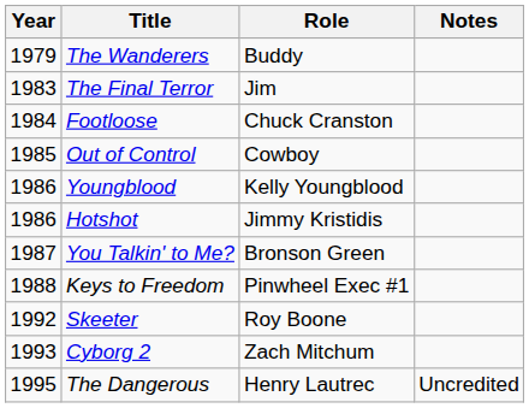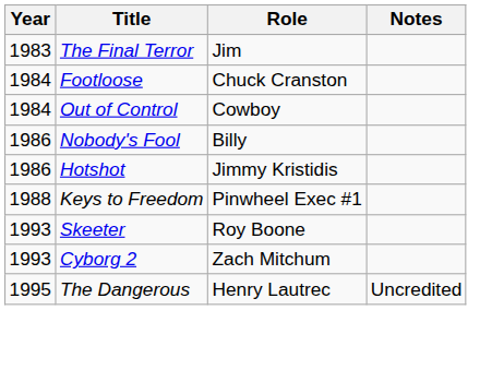 <table class="wikitable sortable">
 <tr>
 <th>Year</th>
 <th>Title</th>
 <th>Role</th>
 <th>Notes</th>
-</tr>
-<tr>
-<td>1979</td>
-<td><a href='#'><em>The Wanderers</em></a></td>
-<td>Buddy</td>
-<td></td>
 </tr>
 <tr>
 <td>1983</td>
 <td><em><a href='#'>The Final Terror</a></em></td>
 <td>Jim</td>
 <td></td>
 </tr>
 <tr>
 <td>1984</td>
 <td><a href='#'><em>Footloose</em></a></td>
 <td>Chuck Cranston</td>
 <td></td>
 </tr>
 <tr>
-<td>1985</td>
+<td>1984</td>
 <td><a href='#'><em>Out of Control</em></a></td>
 <td>Cowboy</td>
 <td></td>
 </tr>
 <tr>
 <td>1986</td>
-<td><a href='#'><em>Youngblood</em></a></td>
-<td>Kelly Youngblood</td>
+<td><a href='#'><em>Nobody's Fool</em></a></td>
+<td>Billy</td>
 <td></td>
 </tr>
 <tr>
 <td>1986</td>
 <td><a href='#'><em>Hotshot</em></a></td>
 <td>Jimmy Kristidis</td>
 <td></td>
 </tr>
 <tr>
-<td>1987</td>
-<td><em><a href='#'>You Talkin' to Me?</a></em></td>
-<td>Bronson Green</td>
-<td></td>
-</tr>
-<tr>
 <td>1988</td>
 <td><em>Keys to Freedom</em></td>
 <td>Pinwheel Exec #1</td>
 <td></td>
 </tr>
 <tr>
-<td>1992</td>
+<td>1993</td>
 <td><a href='#'><em>Skeeter</em></a></td>
 <td>Roy Boone</td>
 <td></td>
 </tr>
 <tr>
 <td>1993</td>
 <td><em><a href='#'>Cyborg 2</a></em></td>
 <td>Zach Mitchum</td>
 <td></td>
 </tr>
 <tr>
 <td>1995</td>
 <td><em>The Dangerous</em></td>
 <td>Henry Lautrec</td>
 <td>Uncredited</td>
 </tr>
 </table>
